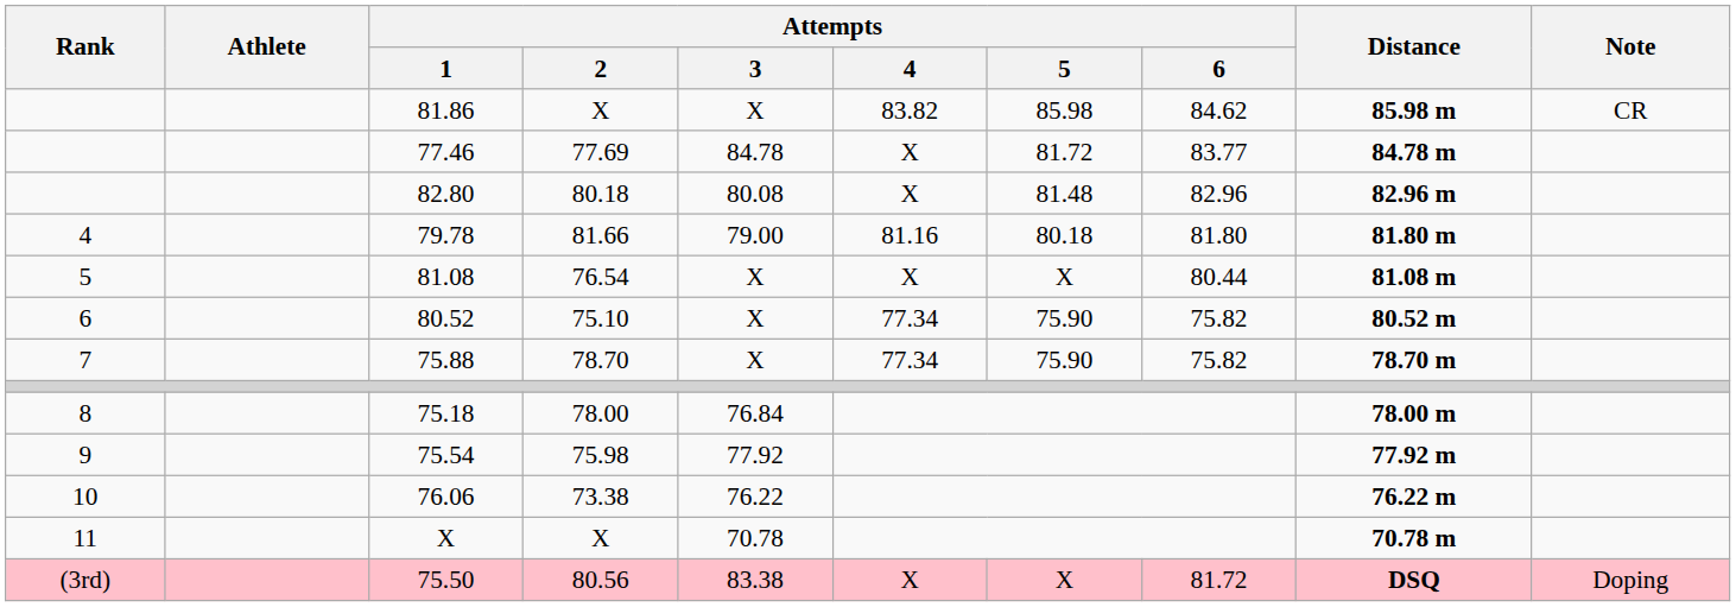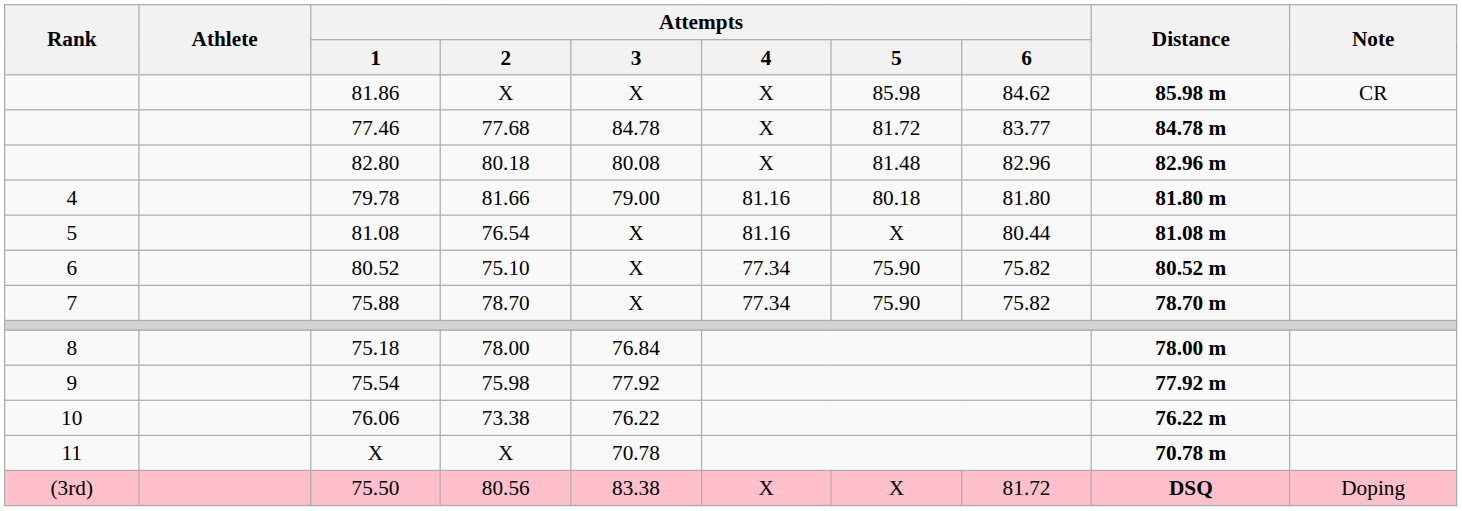 <table class="wikitable" style=" text-align:center; font-size:110%;" width="95%">
 <tr>
 <th rowspan="2">Rank</th>
 <th rowspan="2">Athlete</th>
 <th colspan="6">Attempts</th>
 <th rowspan="2">Distance</th>
 <th rowspan="2">Note</th>
 </tr>
 <tr>
 <th>1</th>
 <th>2</th>
 <th>3</th>
 <th>4</th>
 <th>5</th>
 <th>6</th>
 </tr>
 <tr>
 <td></td>
 <td align=left></td>
 <td>81.86</td>
 <td>X</td>
 <td>X</td>
-<td>83.82</td>
+<td>X</td>
 <td>85.98</td>
 <td>84.62</td>
 <td><strong>85.98 m</strong></td>
 <td>CR</td>
 </tr>
 <tr>
 <td></td>
 <td align=left></td>
 <td>77.46</td>
-<td>77.69</td>
+<td>77.68</td>
 <td>84.78</td>
 <td>X</td>
 <td>81.72</td>
 <td>83.77</td>
 <td><strong>84.78 m</strong></td>
 <td></td>
 </tr>
 <tr>
 <td></td>
 <td align=left></td>
 <td>82.80</td>
 <td>80.18</td>
 <td>80.08</td>
 <td>X</td>
 <td>81.48</td>
 <td>82.96</td>
 <td><strong>82.96 m</strong></td>
 <td></td>
 </tr>
 <tr>
 <td>4</td>
 <td align=left></td>
 <td>79.78</td>
 <td>81.66</td>
 <td>79.00</td>
 <td>81.16</td>
 <td>80.18</td>
 <td>81.80</td>
 <td><strong>81.80 m</strong></td>
 <td></td>
 </tr>
 <tr>
 <td>5</td>
 <td align=left></td>
 <td>81.08</td>
 <td>76.54</td>
 <td>X</td>
-<td>X</td>
+<td>81.16</td>
 <td>X</td>
 <td>80.44</td>
 <td><strong>81.08 m</strong></td>
 <td></td>
 </tr>
 <tr>
 <td>6</td>
 <td align=left></td>
 <td>80.52</td>
 <td>75.10</td>
 <td>X</td>
 <td>77.34</td>
 <td>75.90</td>
 <td>75.82</td>
 <td><strong>80.52 m</strong></td>
 <td></td>
 </tr>
 <tr>
 <td>7</td>
 <td align=left></td>
 <td>75.88</td>
 <td>78.70</td>
 <td>X</td>
 <td>77.34</td>
 <td>75.90</td>
 <td>75.82</td>
 <td><strong>78.70 m</strong></td>
 <td></td>
 </tr>
 <tr>
 <td colspan=10 bgcolor=lightgray></td>
 </tr>
 <tr>
 <td>8</td>
 <td align=left></td>
 <td>75.18</td>
 <td>78.00</td>
 <td>76.84</td>
 <td colspan=3></td>
 <td><strong>78.00 m</strong></td>
 <td></td>
 </tr>
 <tr>
 <td>9</td>
 <td align=left></td>
 <td>75.54</td>
 <td>75.98</td>
 <td>77.92</td>
 <td colspan=3></td>
 <td><strong>77.92 m</strong></td>
 <td></td>
 </tr>
 <tr>
 <td>10</td>
 <td align=left></td>
 <td>76.06</td>
 <td>73.38</td>
 <td>76.22</td>
 <td colspan=3></td>
 <td><strong>76.22 m</strong></td>
 <td></td>
 </tr>
 <tr>
 <td>11</td>
 <td align=left></td>
 <td>X</td>
 <td>X</td>
 <td>70.78</td>
 <td colspan=3></td>
 <td><strong>70.78 m</strong></td>
 <td></td>
 </tr>
 <tr bgcolor=pink>
 <td>(3rd)</td>
 <td align=left></td>
 <td>75.50</td>
 <td>80.56</td>
 <td>83.38</td>
 <td>X</td>
 <td>X</td>
 <td>81.72</td>
 <td><strong>DSQ</strong></td>
 <td>Doping</td>
 </tr>
 </table>
